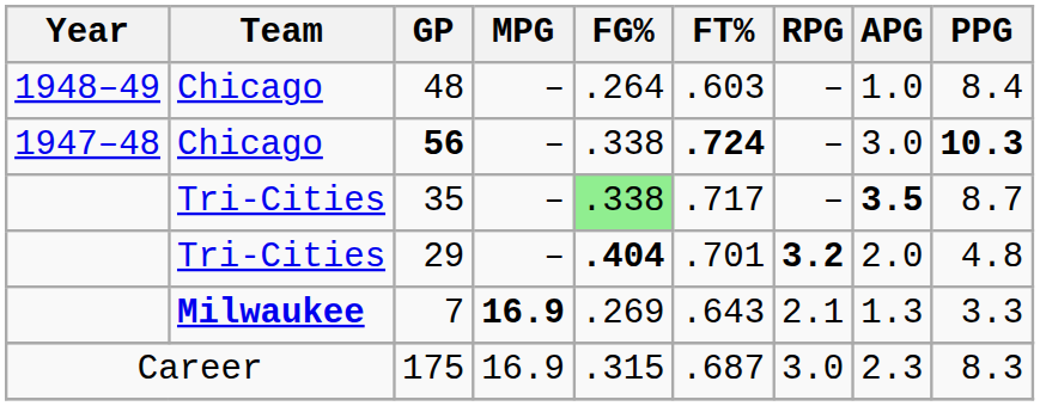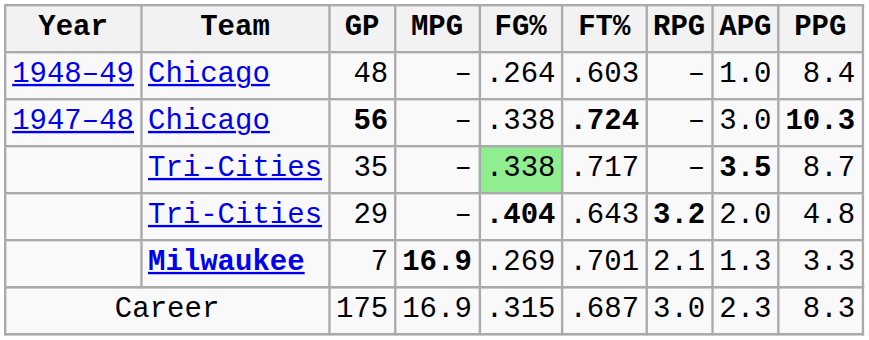 <table class="wikitable sortable" style="font-size:95%; text-align:right">
 <tr>
 <th>Year</th>
 <th>Team</th>
 <th>GP</th>
 <th>MPG</th>
 <th>FG%</th>
 <th>FT%</th>
 <th>RPG</th>
 <th>APG</th>
 <th>PPG</th>
 </tr>
 <tr>
 <td style="text-align:left;"><a href='#'>1948–49</a></td>
 <td style="text-align:left;"><a href='#'>Chicago</a></td>
 <td>48</td>
 <td>–</td>
 <td>.264</td>
 <td>.603</td>
 <td>–</td>
 <td>1.0</td>
 <td>8.4</td>
 </tr>
 <tr>
 <td style="text-align:left;"><a href='#'>1947–48</a></td>
 <td style="text-align:left;"><a href='#'>Chicago</a></td>
 <td><strong>56</strong></td>
 <td>–</td>
 <td>.338</td>
 <td><strong>.724</strong></td>
 <td>–</td>
 <td>3.0</td>
 <td><strong>10.3</strong></td>
 </tr>
 <tr>
 <td style="text-align:left;"></td>
 <td style="text-align:left;"><a href='#'>Tri-Cities</a></td>
 <td>35</td>
 <td>–</td>
 <td style="background: lightgreen;">.338</td>
 <td>.717</td>
 <td>–</td>
 <td><strong>3.5</strong></td>
 <td>8.7</td>
 </tr>
 <tr>
 <td style="text-align:left;"></td>
 <td style="text-align:left;"><a href='#'>Tri-Cities</a></td>
 <td>29</td>
 <td>–</td>
 <td><strong>.404</strong></td>
-<td>.701</td>
+<td>.643</td>
 <td><strong>3.2</strong></td>
 <td>2.0</td>
 <td>4.8</td>
 </tr>
 <tr>
 <td style="text-align:left;"></td>
 <td style="text-align:left;"><strong><a href='#'>Milwaukee</a></strong></td>
 <td>7</td>
 <td><strong>16.9</strong></td>
 <td>.269</td>
-<td>.643</td>
+<td>.701</td>
 <td>2.1</td>
 <td>1.3</td>
 <td>3.3</td>
 </tr>
 <tr>
 </tr>
 <tr class="sortbottom">
 <td style="text-align:center;" colspan="2">Career</td>
 <td>175</td>
 <td>16.9</td>
 <td>.315</td>
 <td>.687</td>
 <td>3.0</td>
 <td>2.3</td>
 <td>8.3</td>
 </tr>
 <tr>
 </tr>
 </table>
